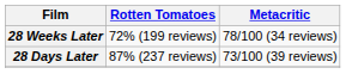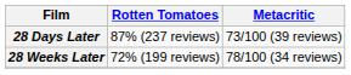 <table class="wikitable sortable plainrowheaders">
 <tr>
 <th>Film</th>
 <th><a href='#'>Rotten Tomatoes</a></th>
 <th><a href='#'>Metacritic</a></th>
 </tr>
 <tr>
+<th scope="row"><em>28 Days Later</em></th>
+<td>87% (237 reviews)</td>
+<td>73/100 (39 reviews)</td>
+</tr>
+<tr>
 <th scope="row"><em>28 Weeks Later</em></th>
 <td>72% (199 reviews)</td>
 <td>78/100 (34 reviews)</td>
-</tr>
-<tr>
-<th scope="row"><em>28 Days Later</em></th>
-<td>87% (237 reviews)</td>
-<td>73/100 (39 reviews)</td>
 </tr>
 <tr>
 </tr>
 <tr>
 </tr>
 </table>
